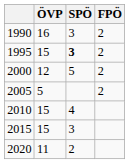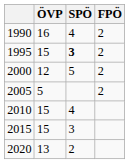 <table class="wikitable sortable">
 <tr>
 <th></th>
 <th>ÖVP</th>
 <th>SPÖ</th>
 <th>FPÖ</th>
 </tr>
 <tr>
 <td>1990</td>
 <td>16</td>
-<td>3</td>
+<td>4</td>
 <td>2</td>
 </tr>
 <tr>
 <td>1995</td>
 <td>15</td>
 <td><strong>3</strong></td>
 <td>2</td>
 </tr>
 <tr>
 <td>2000</td>
 <td>12</td>
 <td>5</td>
 <td>2</td>
 </tr>
 <tr>
 <td>2005</td>
 <td>5</td>
 <td></td>
 <td>2</td>
 </tr>
 <tr>
 <td>2010</td>
 <td>15</td>
 <td>4</td>
 <td></td>
 </tr>
 <tr>
 <td>2015</td>
 <td>15</td>
 <td>3</td>
 <td></td>
 </tr>
 <tr>
 <td>2020</td>
-<td>11</td>
+<td>13</td>
 <td>2</td>
 <td></td>
 </tr>
 </table>
